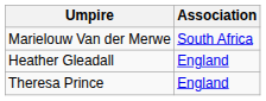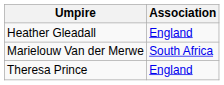 <table class="wikitable collapsible">
 <tr>
 <th>Umpire</th>
 <th>Association</th>
 </tr>
 <tr>
+<td>Heather Gleadall</td>
+<td><a href='#'>England</a></td>
+</tr>
+<tr>
 <td>Marielouw Van der Merwe</td>
 <td><a href='#'>South Africa</a></td>
-</tr>
-<tr>
-<td>Heather Gleadall</td>
-<td><a href='#'>England</a></td>
 </tr>
 <tr>
 <td>Theresa Prince</td>
 <td><a href='#'>England</a></td>
 </tr>
 </table>
